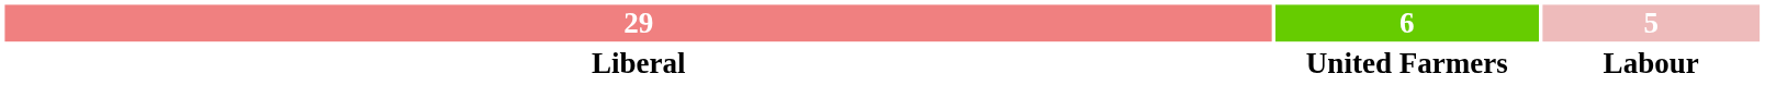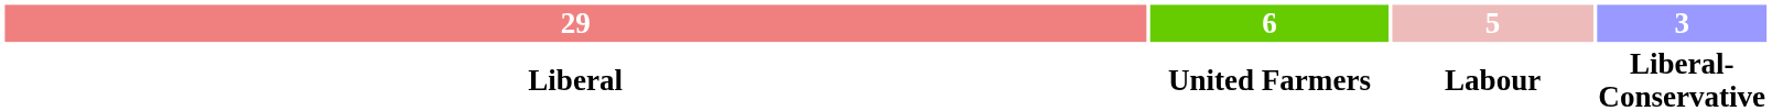 <table style="width:60%; text-align:center;">
 <tr style="color:white;">
 <td style="background:#F08080; width:67.44%;"><strong>29</strong></td>
 <td style="background:#66CC00; width:13.95%;"><strong>6</strong></td>
 <td style="background:#EEBBBB; width:11.63%;"><strong>5</strong></td>
+<td style="background:#9999FF; width:6.98%;"><strong>3</strong></td>
 </tr>
 <tr>
 <td><span><strong>Liberal</strong></span></td>
 <td><span><strong>United Farmers</strong></span></td>
 <td><span><strong>Labour</strong></span></td>
+<td><span><strong>Liberal-Conservative</strong></span></td>
 </tr>
 </table>
